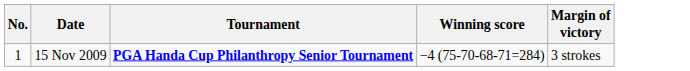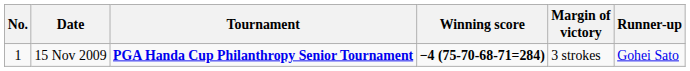 <table class="wikitable" style="font-size:95%;">
 <tr>
 <th>No.</th>
 <th>Date</th>
 <th>Tournament</th>
 <th>Winning score</th>
 <th>Margin of<br>victory</th>
+<th>Runner-up</th>
 </tr>
 <tr>
 <td align=center>1</td>
 <td align=right>15 Nov 2009</td>
 <td><strong><a href='#'>PGA Handa Cup Philanthropy Senior Tournament</a></strong></td>
-<td>−4 (75-70-68-71=284)</td>
+<td><strong>−4 (75-70-68-71=284)</strong></td>
 <td>3 strokes</td>
+<td> <a href='#'>Gohei Sato</a></td>
 </tr>
 </table>
